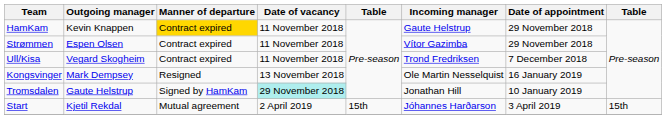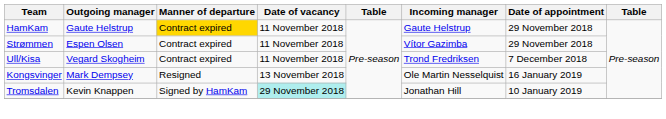 <table class="wikitable">
 <tr>
 <th>Team</th>
 <th>Outgoing manager</th>
 <th>Manner of departure</th>
 <th>Date of vacancy</th>
 <th>Table</th>
 <th>Incoming manager</th>
 <th>Date of appointment</th>
 <th>Table</th>
 </tr>
 <tr>
 <td><a href='#'>HamKam</a></td>
-<td> Kevin Knappen</td>
+<td> <a href='#'>Gaute Helstrup</a></td>
 <td style="background: gold;">Contract expired</td>
 <td>11 November 2018</td>
 <td rowspan="5"><em>Pre-season</em></td>
 <td> <a href='#'>Gaute Helstrup</a></td>
 <td>29 November 2018</td>
 <td rowspan="5"><em>Pre-season</em></td>
 </tr>
 <tr>
 <td><a href='#'>Strømmen</a></td>
 <td> <a href='#'>Espen Olsen</a></td>
 <td>Contract expired</td>
 <td>11 November 2018</td>
 <td> <a href='#'>Vítor Gazimba</a></td>
 <td>29 November 2018</td>
 </tr>
 <tr>
 <td><a href='#'>Ull/Kisa</a></td>
 <td> <a href='#'>Vegard Skogheim</a></td>
 <td>Contract expired</td>
 <td>11 November 2018</td>
 <td> <a href='#'>Trond Fredriksen</a></td>
 <td>7 December 2018</td>
 </tr>
 <tr>
 <td><a href='#'>Kongsvinger</a></td>
 <td> <a href='#'>Mark Dempsey</a></td>
 <td>Resigned</td>
 <td>13 November 2018</td>
 <td> Ole Martin Nesselquist</td>
 <td>16 January 2019</td>
 </tr>
 <tr>
 <td><a href='#'>Tromsdalen</a></td>
-<td> <a href='#'>Gaute Helstrup</a></td>
+<td> Kevin Knappen</td>
 <td>Signed by <a href='#'>HamKam</a></td>
 <td style="background: paleturquoise;">29 November 2018</td>
 <td> Jonathan Hill</td>
 <td>10 January 2019</td>
 </tr>
 <tr>
-<td><a href='#'>Start</a></td>
-<td> <a href='#'>Kjetil Rekdal</a></td>
-<td>Mutual agreement</td>
-<td>2 April 2019</td>
-<td>15th</td>
-<td> <a href='#'>Jóhannes Harðarson</a></td>
-<td>3 April 2019</td>
-<td>15th</td>
-</tr>
-<tr>
 </tr>
 </table>
